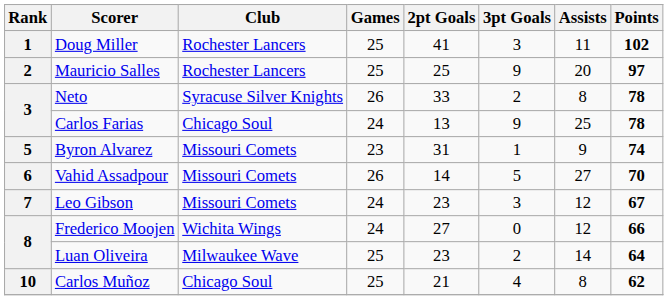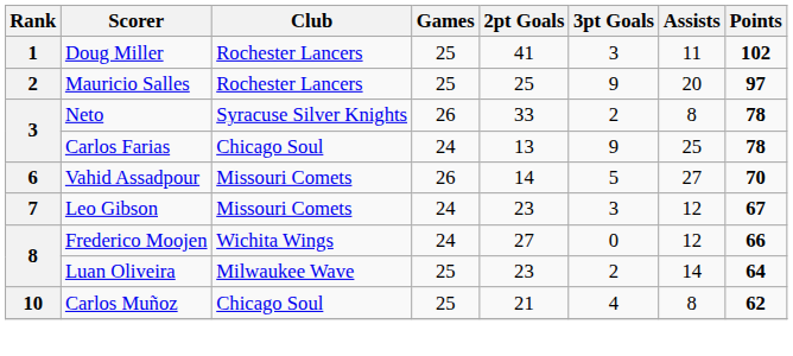 <table class="wikitable">
 <tr>
 <th>Rank</th>
 <th>Scorer</th>
 <th>Club</th>
 <th>Games</th>
 <th>2pt Goals</th>
 <th>3pt Goals</th>
 <th>Assists</th>
 <th>Points</th>
 </tr>
 <tr>
 <th>1</th>
 <td> <a href='#'>Doug Miller</a></td>
 <td><a href='#'>Rochester Lancers</a></td>
 <td style="text-align:center;">25</td>
 <td style="text-align:center;">41</td>
 <td style="text-align:center;">3</td>
 <td style="text-align:center;">11</td>
 <td style="text-align:center;"><strong>102</strong></td>
 </tr>
 <tr>
 <th>2</th>
 <td> <a href='#'>Mauricio Salles</a></td>
 <td><a href='#'>Rochester Lancers</a></td>
 <td style="text-align:center;">25</td>
 <td style="text-align:center;">25</td>
 <td style="text-align:center;">9</td>
 <td style="text-align:center;">20</td>
 <td style="text-align:center;"><strong>97</strong></td>
 </tr>
 <tr>
 <th rowspan="2">3</th>
 <td> <a href='#'>Neto</a></td>
 <td><a href='#'>Syracuse Silver Knights</a></td>
 <td style="text-align:center;">26</td>
 <td style="text-align:center;">33</td>
 <td style="text-align:center;">2</td>
 <td style="text-align:center;">8</td>
 <td style="text-align:center;"><strong>78</strong></td>
 </tr>
 <tr>
 <td> <a href='#'>Carlos Farias</a></td>
 <td><a href='#'>Chicago Soul</a></td>
 <td style="text-align:center;">24</td>
 <td style="text-align:center;">13</td>
 <td style="text-align:center;">9</td>
 <td style="text-align:center;">25</td>
 <td style="text-align:center;"><strong>78</strong></td>
-</tr>
-<tr>
-<th>5</th>
-<td> <a href='#'>Byron Alvarez</a></td>
-<td><a href='#'>Missouri Comets</a></td>
-<td style="text-align:center;">23</td>
-<td style="text-align:center;">31</td>
-<td style="text-align:center;">1</td>
-<td style="text-align:center;">9</td>
-<td style="text-align:center;"><strong>74</strong></td>
 </tr>
 <tr>
 <th>6</th>
 <td> <a href='#'>Vahid Assadpour</a></td>
 <td><a href='#'>Missouri Comets</a></td>
 <td style="text-align:center;">26</td>
 <td style="text-align:center;">14</td>
 <td style="text-align:center;">5</td>
 <td style="text-align:center;">27</td>
 <td style="text-align:center;"><strong>70</strong></td>
 </tr>
 <tr>
 <th>7</th>
 <td> <a href='#'>Leo Gibson</a></td>
 <td><a href='#'>Missouri Comets</a></td>
 <td style="text-align:center;">24</td>
 <td style="text-align:center;">23</td>
 <td style="text-align:center;">3</td>
 <td style="text-align:center;">12</td>
 <td style="text-align:center;"><strong>67</strong></td>
 </tr>
 <tr>
 <th rowspan="2">8</th>
 <td> <a href='#'>Frederico Moojen</a></td>
 <td><a href='#'>Wichita Wings</a></td>
 <td style="text-align:center;">24</td>
 <td style="text-align:center;">27</td>
 <td style="text-align:center;">0</td>
 <td style="text-align:center;">12</td>
 <td style="text-align:center;"><strong>66</strong></td>
 </tr>
 <tr>
 <td> <a href='#'>Luan Oliveira</a></td>
 <td><a href='#'>Milwaukee Wave</a></td>
 <td style="text-align:center;">25</td>
 <td style="text-align:center;">23</td>
 <td style="text-align:center;">2</td>
 <td style="text-align:center;">14</td>
 <td style="text-align:center;"><strong>64</strong></td>
 </tr>
 <tr>
 <th>10</th>
 <td> <a href='#'>Carlos Muñoz</a></td>
 <td><a href='#'>Chicago Soul</a></td>
 <td style="text-align:center;">25</td>
 <td style="text-align:center;">21</td>
 <td style="text-align:center;">4</td>
 <td style="text-align:center;">8</td>
 <td style="text-align:center;"><strong>62</strong></td>
 </tr>
 <tr>
 </tr>
 </table>
